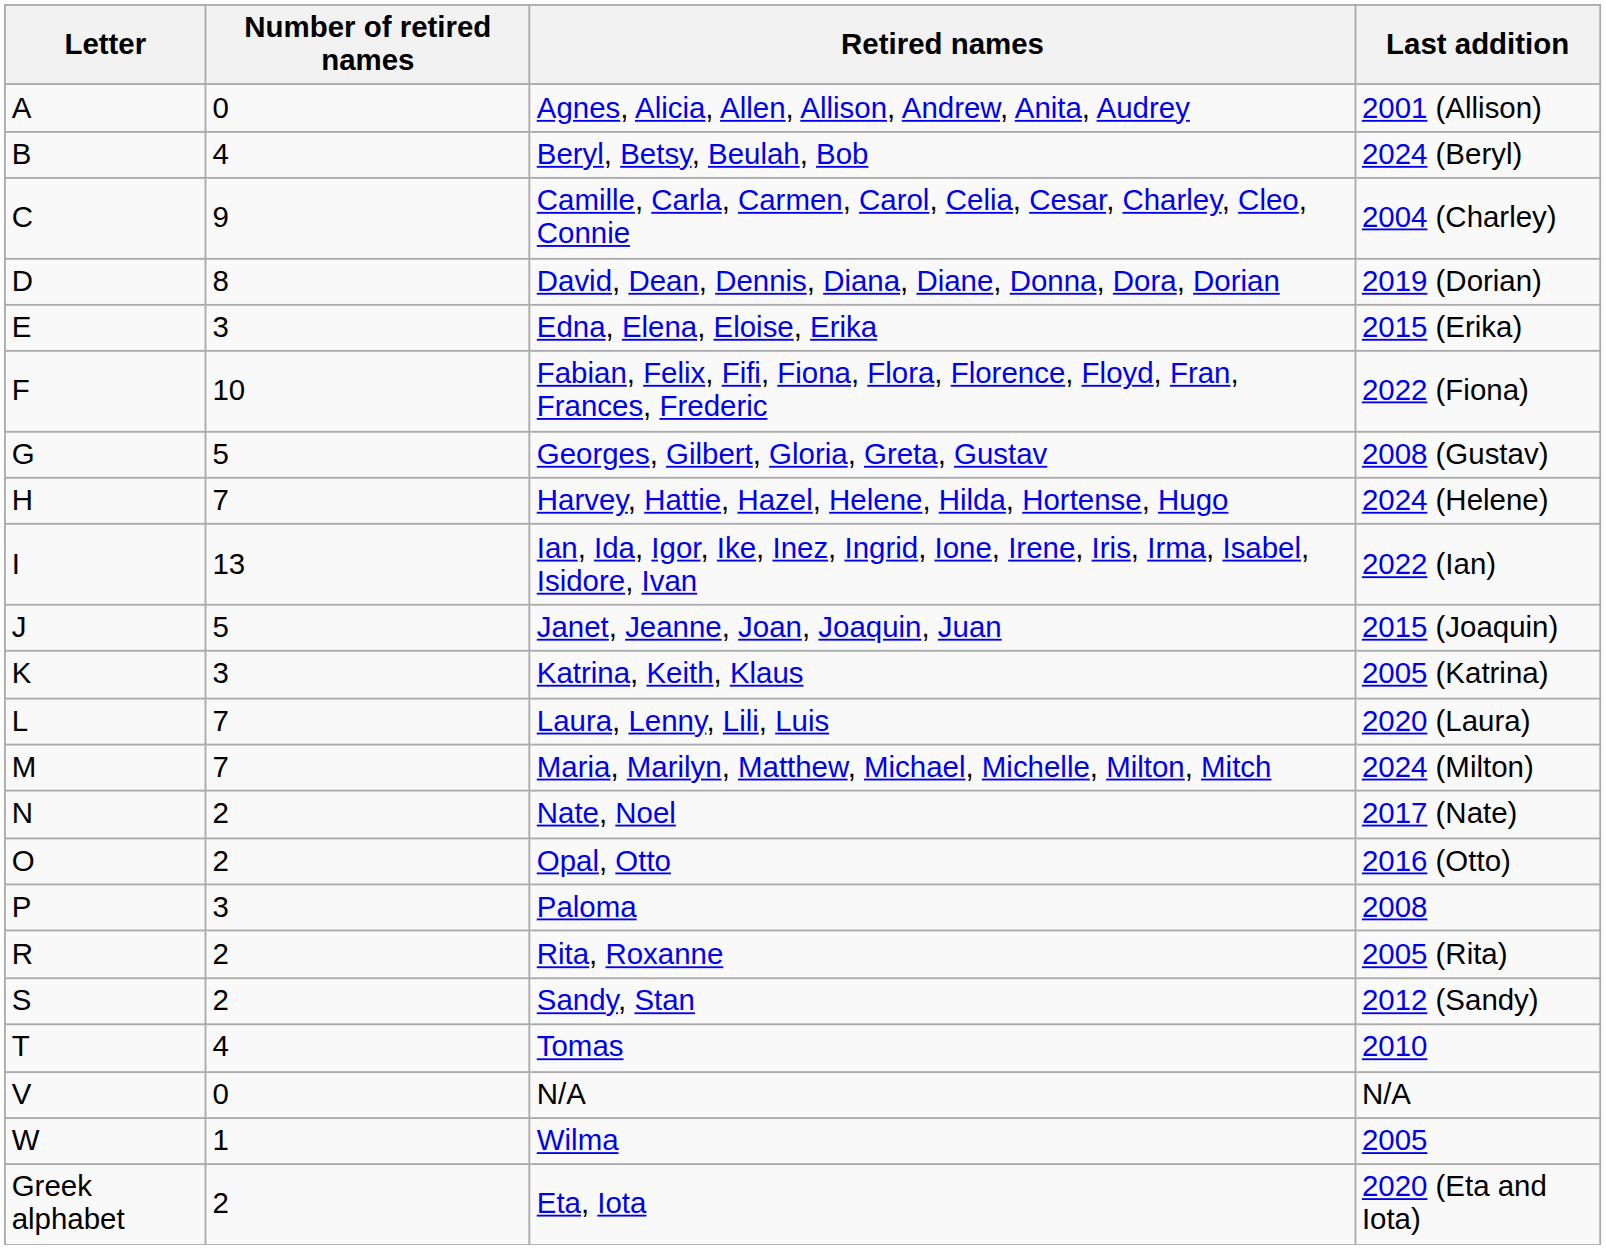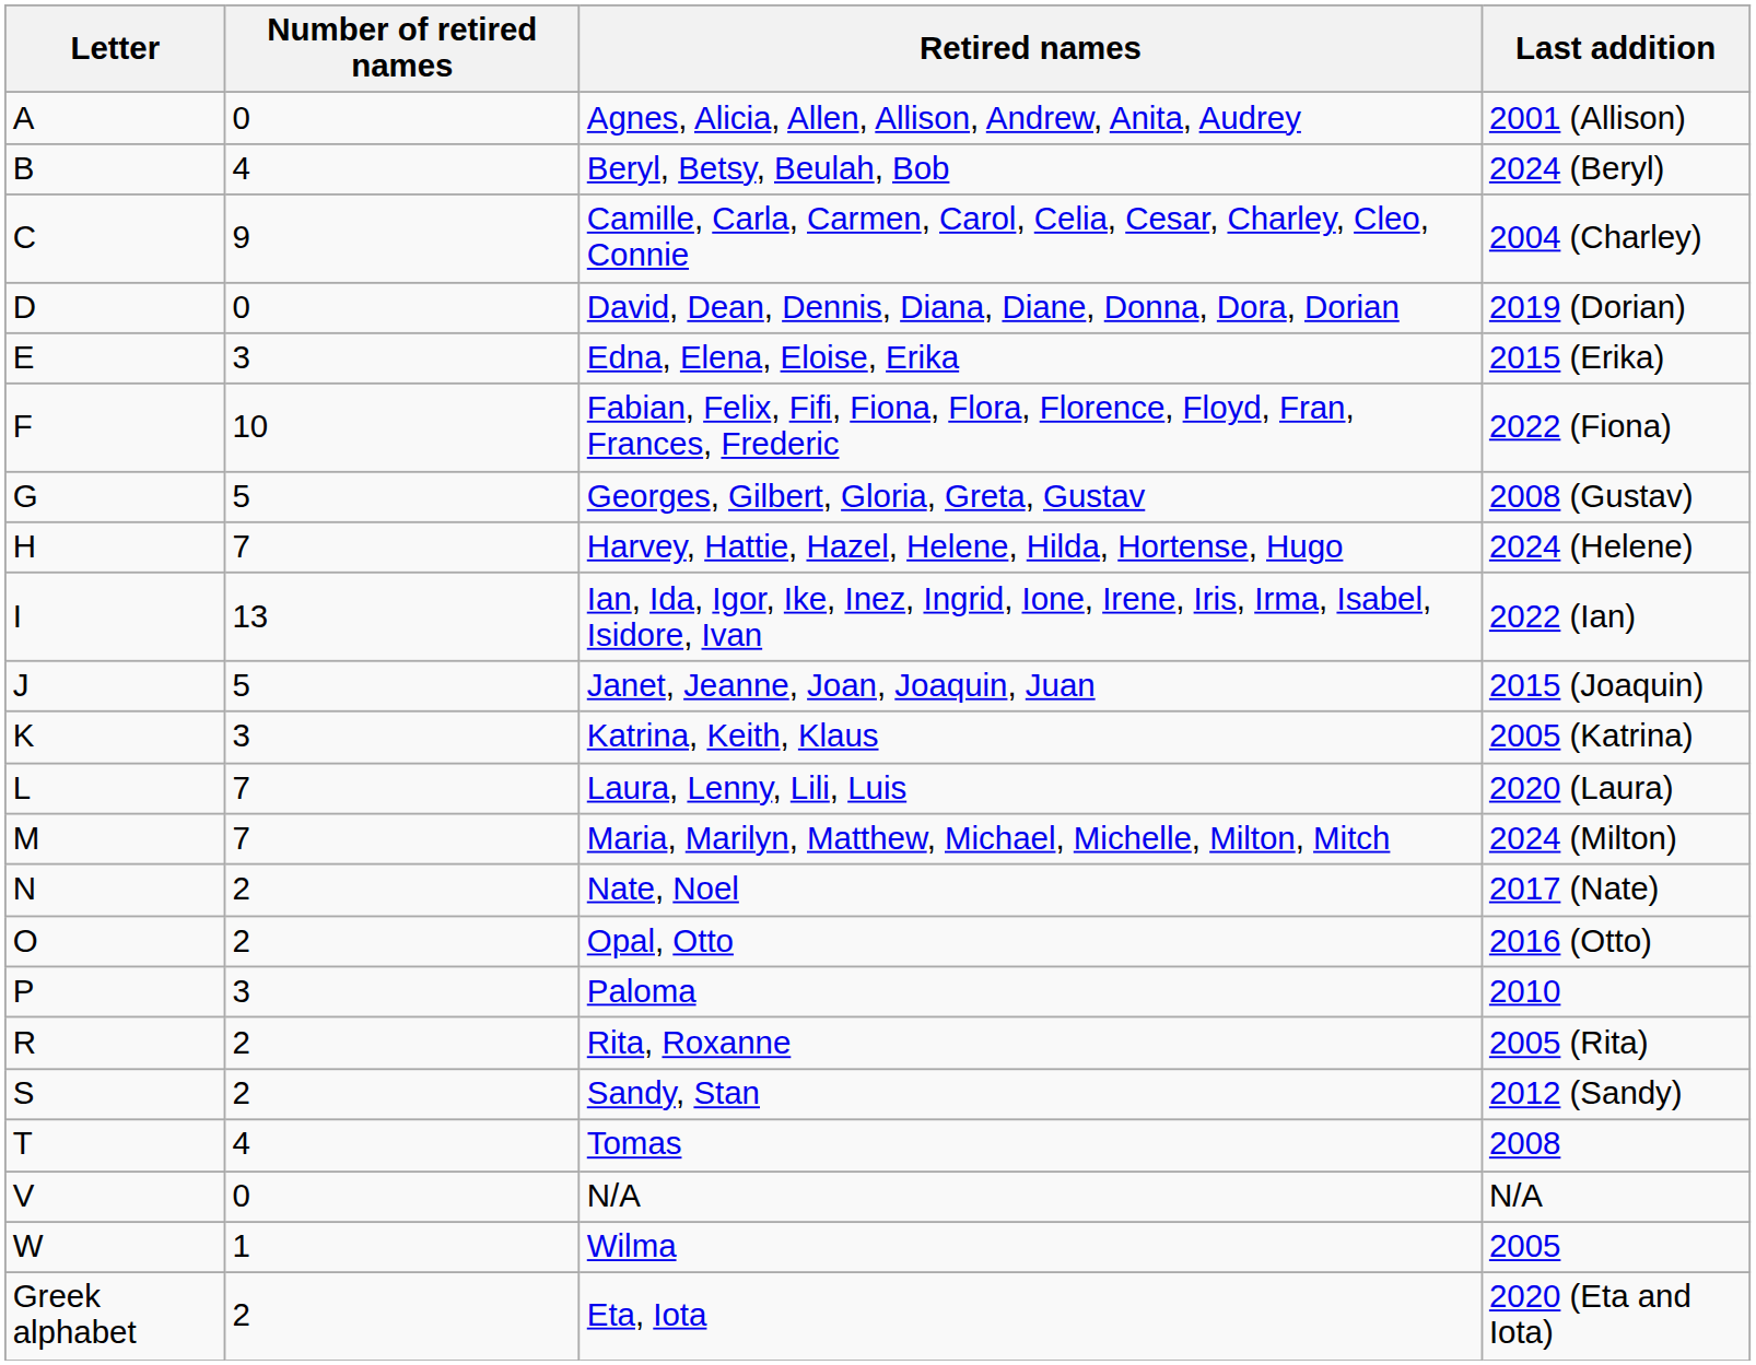 <table class="wikitable">
 <tr>
 <th>Letter</th>
 <th>Number of retired names</th>
 <th>Retired names</th>
 <th>Last addition</th>
 </tr>
 <tr>
 <td>A</td>
 <td>0</td>
 <td><a href='#'>Agnes</a>, <a href='#'>Alicia</a>, <a href='#'>Allen</a>, <a href='#'>Allison</a>, <a href='#'>Andrew</a>, <a href='#'>Anita</a>, <a href='#'>Audrey</a></td>
 <td><a href='#'>2001</a> (Allison)</td>
 </tr>
 <tr>
 <td>B</td>
 <td>4</td>
 <td><a href='#'>Beryl</a>, <a href='#'>Betsy</a>, <a href='#'>Beulah</a>, <a href='#'>Bob</a></td>
 <td><a href='#'>2024</a> (Beryl)</td>
 </tr>
 <tr>
 <td>C</td>
 <td>9</td>
 <td><a href='#'>Camille</a>, <a href='#'>Carla</a>, <a href='#'>Carmen</a>, <a href='#'>Carol</a>, <a href='#'>Celia</a>, <a href='#'>Cesar</a>, <a href='#'>Charley</a>, <a href='#'>Cleo</a>, <a href='#'>Connie</a></td>
 <td><a href='#'>2004</a> (Charley)</td>
 </tr>
 <tr>
 <td>D</td>
-<td>8</td>
+<td>0</td>
 <td><a href='#'>David</a>, <a href='#'>Dean</a>, <a href='#'>Dennis</a>, <a href='#'>Diana</a>, <a href='#'>Diane</a>, <a href='#'>Donna</a>, <a href='#'>Dora</a>, <a href='#'>Dorian</a></td>
 <td><a href='#'>2019</a> (Dorian)</td>
 </tr>
 <tr>
 <td>E</td>
 <td>3</td>
 <td><a href='#'>Edna</a>, <a href='#'>Elena</a>, <a href='#'>Eloise</a>, <a href='#'>Erika</a></td>
 <td><a href='#'>2015</a> (Erika)</td>
 </tr>
 <tr>
 <td>F</td>
 <td>10</td>
 <td><a href='#'>Fabian</a>, <a href='#'>Felix</a>, <a href='#'>Fifi</a>, <a href='#'>Fiona</a>, <a href='#'>Flora</a>, <a href='#'>Florence</a>, <a href='#'>Floyd</a>, <a href='#'>Fran</a>, <a href='#'>Frances</a>, <a href='#'>Frederic</a></td>
 <td><a href='#'>2022</a> (Fiona)</td>
 </tr>
 <tr>
 <td>G</td>
 <td>5</td>
 <td><a href='#'>Georges</a>, <a href='#'>Gilbert</a>, <a href='#'>Gloria</a>, <a href='#'>Greta</a>, <a href='#'>Gustav</a></td>
 <td><a href='#'>2008</a> (Gustav)</td>
 </tr>
 <tr>
 <td>H</td>
 <td>7</td>
 <td><a href='#'>Harvey</a>, <a href='#'>Hattie</a>, <a href='#'>Hazel</a>, <a href='#'>Helene</a>, <a href='#'>Hilda</a>, <a href='#'>Hortense</a>, <a href='#'>Hugo</a></td>
 <td><a href='#'>2024</a> (Helene)</td>
 </tr>
 <tr>
 <td>I</td>
 <td>13</td>
 <td><a href='#'>Ian</a>, <a href='#'>Ida</a>, <a href='#'>Igor</a>, <a href='#'>Ike</a>, <a href='#'>Inez</a>, <a href='#'>Ingrid</a>, <a href='#'>Ione</a>, <a href='#'>Irene</a>, <a href='#'>Iris</a>, <a href='#'>Irma</a>, <a href='#'>Isabel</a>, <a href='#'>Isidore</a>, <a href='#'>Ivan</a></td>
 <td><a href='#'>2022</a> (Ian)</td>
 </tr>
 <tr>
 <td>J</td>
 <td>5</td>
 <td><a href='#'>Janet</a>, <a href='#'>Jeanne</a>, <a href='#'>Joan</a>, <a href='#'>Joaquin</a>, <a href='#'>Juan</a></td>
 <td><a href='#'>2015</a> (Joaquin)</td>
 </tr>
 <tr>
 <td>K</td>
 <td>3</td>
 <td><a href='#'>Katrina</a>, <a href='#'>Keith</a>, <a href='#'>Klaus</a></td>
 <td><a href='#'>2005</a> (Katrina)</td>
 </tr>
 <tr>
 <td>L</td>
 <td>7</td>
 <td><a href='#'>Laura</a>, <a href='#'>Lenny</a>, <a href='#'>Lili</a>, <a href='#'>Luis</a></td>
 <td><a href='#'>2020</a> (Laura)</td>
 </tr>
 <tr>
 <td>M</td>
 <td>7</td>
 <td><a href='#'>Maria</a>, <a href='#'>Marilyn</a>, <a href='#'>Matthew</a>, <a href='#'>Michael</a>, <a href='#'>Michelle</a>, <a href='#'>Milton</a>, <a href='#'>Mitch</a></td>
 <td><a href='#'>2024</a> (Milton)</td>
 </tr>
 <tr>
 <td>N</td>
 <td>2</td>
 <td><a href='#'>Nate</a>, <a href='#'>Noel</a></td>
 <td><a href='#'>2017</a> (Nate)</td>
 </tr>
 <tr>
 <td>O</td>
 <td>2</td>
 <td><a href='#'>Opal</a>, <a href='#'>Otto</a></td>
 <td><a href='#'>2016</a> (Otto)</td>
 </tr>
 <tr>
 <td>P</td>
 <td>3</td>
 <td><a href='#'>Paloma</a></td>
-<td><a href='#'>2008</a></td>
+<td><a href='#'>2010</a></td>
 </tr>
 <tr>
 <td>R</td>
 <td>2</td>
 <td><a href='#'>Rita</a>, <a href='#'>Roxanne</a></td>
 <td><a href='#'>2005</a> (Rita)</td>
 </tr>
 <tr>
 <td>S</td>
 <td>2</td>
 <td><a href='#'>Sandy</a>, <a href='#'>Stan</a></td>
 <td><a href='#'>2012</a> (Sandy)</td>
 </tr>
 <tr>
 <td>T</td>
 <td>4</td>
 <td><a href='#'>Tomas</a></td>
-<td><a href='#'>2010</a></td>
+<td><a href='#'>2008</a></td>
 </tr>
 <tr>
 <td>V</td>
 <td>0</td>
 <td>N/A</td>
 <td>N/A</td>
 </tr>
 <tr>
 <td>W</td>
 <td>1</td>
 <td><a href='#'>Wilma</a></td>
 <td><a href='#'>2005</a></td>
 </tr>
 <tr>
 <td>Greek alphabet</td>
 <td>2</td>
 <td><a href='#'>Eta</a>, <a href='#'>Iota</a></td>
 <td><a href='#'>2020</a> (Eta and Iota)</td>
 </tr>
 </table>
